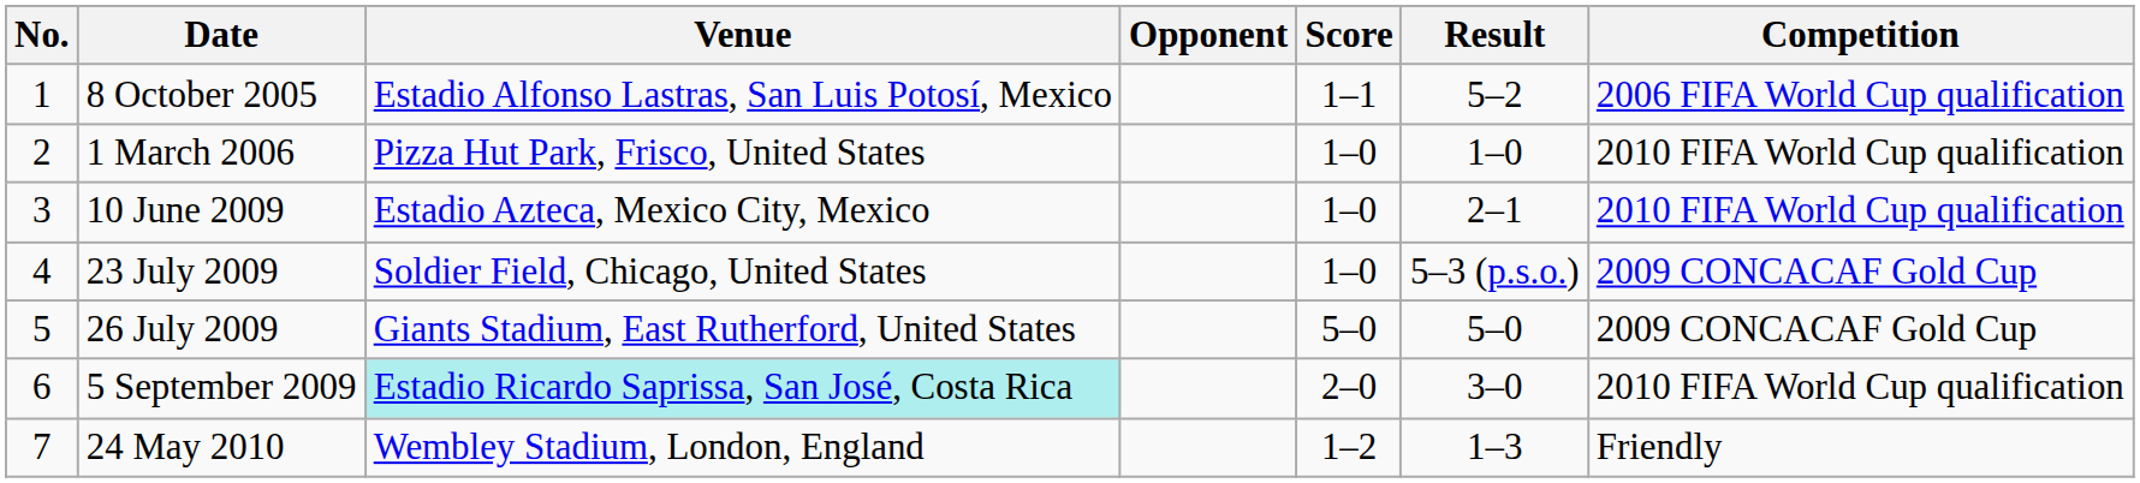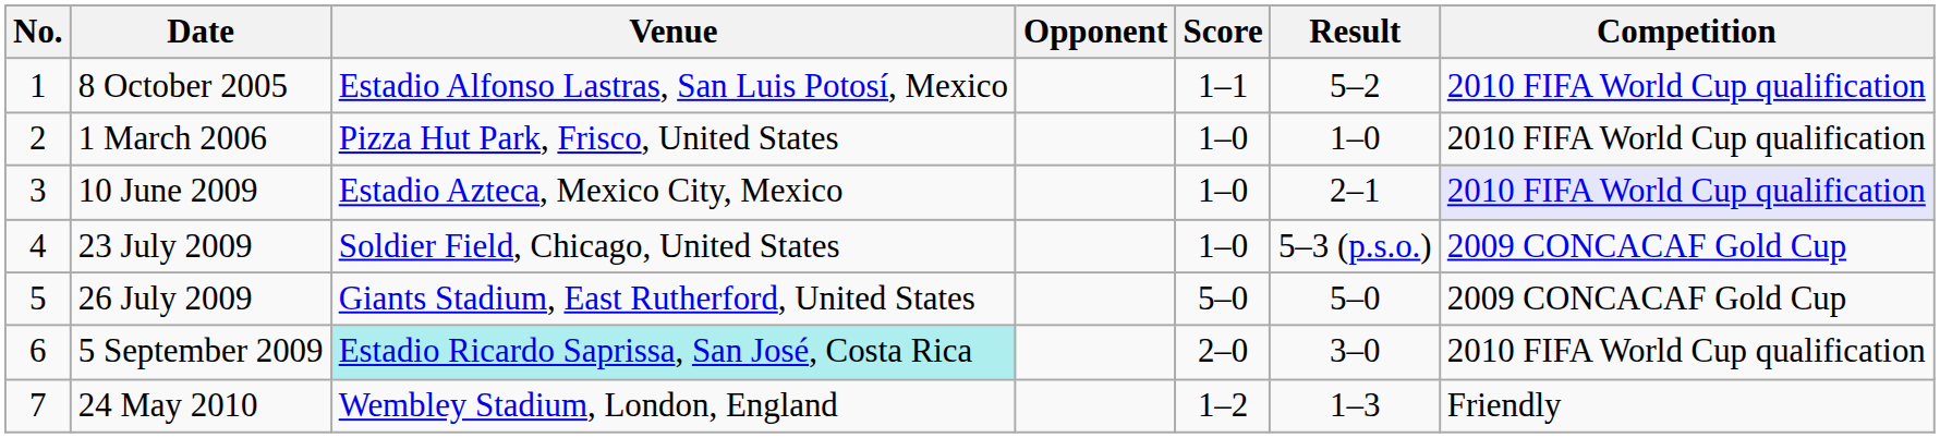 <table class="wikitable sortable">
 <tr>
 <th scope="col">No.</th>
 <th scope="col">Date</th>
 <th scope="col">Venue</th>
 <th scope="col">Opponent</th>
 <th scope="col">Score</th>
 <th scope="col">Result</th>
 <th scope="col">Competition</th>
 </tr>
 <tr>
 <td style="text-align:center">1</td>
 <td>8 October 2005</td>
 <td><a href='#'>Estadio Alfonso Lastras</a>, <a href='#'>San Luis Potosí</a>, Mexico</td>
 <td></td>
 <td style="text-align:center">1–1</td>
 <td style="text-align:center">5–2</td>
-<td><a href='#'>2006 FIFA World Cup qualification</a></td>
+<td><a href='#'>2010 FIFA World Cup qualification</a></td>
 </tr>
 <tr>
 <td style="text-align:center">2</td>
 <td>1 March 2006</td>
 <td><a href='#'>Pizza Hut Park</a>, <a href='#'>Frisco</a>, United States</td>
 <td></td>
 <td style="text-align:center">1–0</td>
 <td style="text-align:center">1–0</td>
 <td>2010 FIFA World Cup qualification</td>
 </tr>
 <tr>
 <td style="text-align:center">3</td>
 <td>10 June 2009</td>
 <td><a href='#'>Estadio Azteca</a>, Mexico City, Mexico</td>
 <td></td>
 <td style="text-align:center">1–0</td>
 <td style="text-align:center">2–1</td>
-<td><a href='#'>2010 FIFA World Cup qualification</a></td>
+<td style="background: lavender;"><a href='#'>2010 FIFA World Cup qualification</a></td>
 </tr>
 <tr>
 <td style="text-align:center">4</td>
 <td>23 July 2009</td>
 <td><a href='#'>Soldier Field</a>, Chicago, United States</td>
 <td></td>
 <td style="text-align:center">1–0</td>
 <td style="text-align:center">5–3 (<a href='#'>p.s.o.</a>)</td>
 <td><a href='#'>2009 CONCACAF Gold Cup</a></td>
 </tr>
 <tr>
 <td style="text-align:center">5</td>
 <td>26 July 2009</td>
 <td><a href='#'>Giants Stadium</a>, <a href='#'>East Rutherford</a>, United States</td>
 <td></td>
 <td style="text-align:center">5–0</td>
 <td style="text-align:center">5–0</td>
 <td>2009 CONCACAF Gold Cup</td>
 </tr>
 <tr>
 <td style="text-align:center">6</td>
 <td>5 September 2009</td>
 <td style="background: paleturquoise;"><a href='#'>Estadio Ricardo Saprissa</a>, <a href='#'>San José</a>, Costa Rica</td>
 <td></td>
 <td style="text-align:center">2–0</td>
 <td style="text-align:center">3–0</td>
 <td>2010 FIFA World Cup qualification</td>
 </tr>
 <tr>
 <td style="text-align:center">7</td>
 <td>24 May 2010</td>
 <td><a href='#'>Wembley Stadium</a>, London, England</td>
 <td></td>
 <td style="text-align:center">1–2</td>
 <td style="text-align:center">1–3</td>
 <td>Friendly</td>
 </tr>
 </table>
